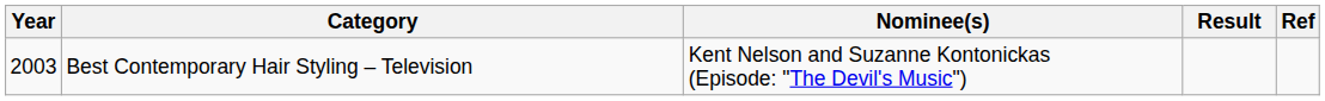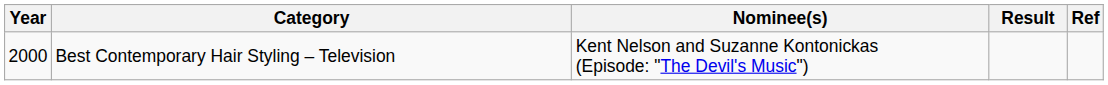 <table class="wikitable">
 <tr>
 <th>Year</th>
 <th width=470>Category</th>
 <th width=375>Nominee(s)</th>
 <th width=65>Result</th>
 <th>Ref</th>
 </tr>
 <tr>
-<td>2003</td>
+<td>2000</td>
 <td>Best Contemporary Hair Styling – Television</td>
 <td>Kent Nelson and Suzanne Kontonickas<br>(Episode: "<a href='#'>The Devil's Music</a>")</td>
 <td></td>
 <td></td>
 </tr>
 </table>
